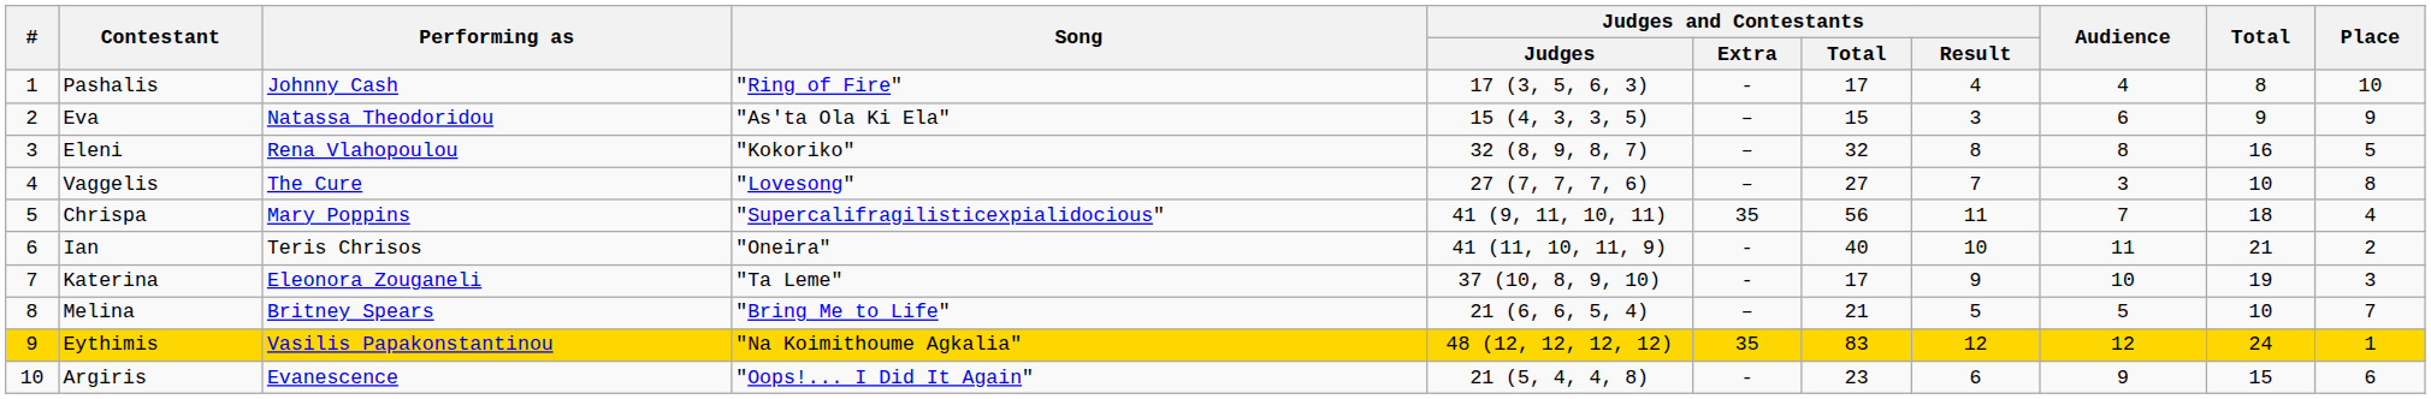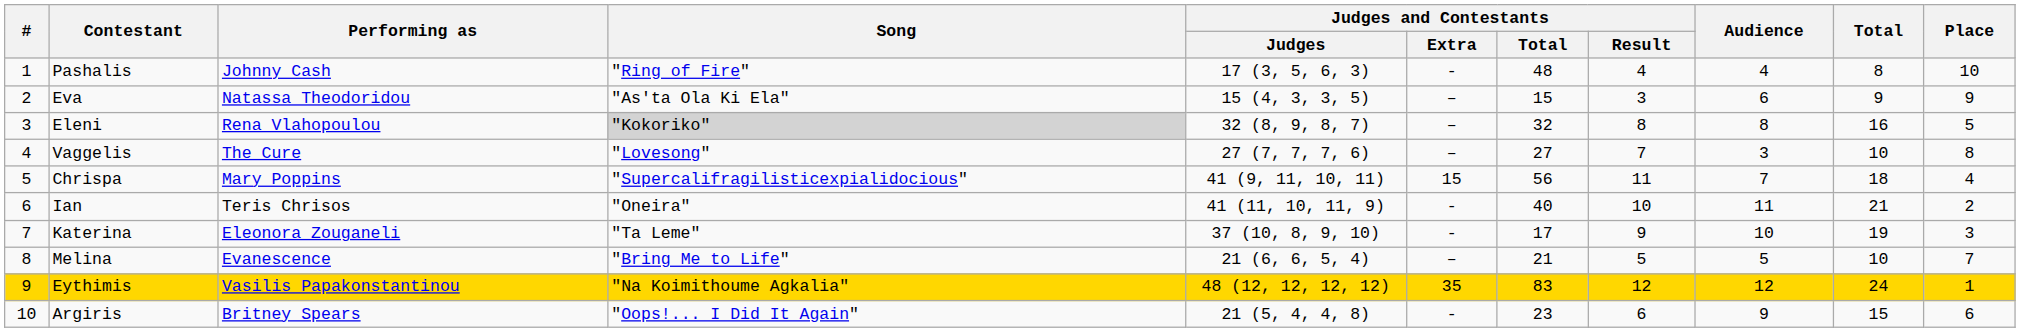 <table class="sortable wikitable" style="text-align:center;" width="100%">
 <tr>
 <th rowspan="2">#</th>
 <th rowspan="2">Contestant</th>
 <th rowspan="2">Performing as</th>
 <th rowspan="2">Song</th>
 <th colspan="4">Judges and Contestants</th>
 <th rowspan="2">Audience</th>
 <th rowspan="2">Total</th>
 <th rowspan="2">Place</th>
 </tr>
 <tr>
 <th width="11%">Judges</th>
 <th>Extra</th>
 <th>Total</th>
 <th>Result</th>
 </tr>
 <tr>
 <td>1</td>
 <td align="left">Pashalis</td>
 <td align="left"><a href='#'>Johnny Cash</a></td>
 <td align="left">"<a href='#'>Ring of Fire</a>"</td>
 <td>17 (3, 5, 6, 3)</td>
 <td>-</td>
-<td>17</td>
+<td>48</td>
 <td>4</td>
 <td>4</td>
 <td>8</td>
 <td>10</td>
 </tr>
 <tr>
 <td>2</td>
 <td align="left">Eva</td>
 <td align="left"><a href='#'>Natassa Theodoridou</a></td>
 <td align="left">"As'ta Ola Ki Ela"</td>
 <td>15 (4, 3, 3, 5)</td>
 <td>–</td>
 <td>15</td>
 <td>3</td>
 <td>6</td>
 <td>9</td>
 <td>9</td>
 </tr>
 <tr>
 <td>3</td>
 <td align="left">Eleni</td>
 <td align="left"><a href='#'>Rena Vlahopoulou</a></td>
-<td align="left">"Kokoriko"</td>
+<td align="left" style="background: lightgrey;">"Kokoriko"</td>
 <td>32 (8, 9, 8, 7)</td>
 <td>–</td>
 <td>32</td>
 <td>8</td>
 <td>8</td>
 <td>16</td>
 <td>5</td>
 </tr>
 <tr>
 <td>4</td>
 <td align="left">Vaggelis</td>
 <td align="left"><a href='#'>The Cure</a></td>
 <td align="left">"<a href='#'>Lovesong</a>"</td>
 <td>27 (7, 7, 7, 6)</td>
 <td>–</td>
 <td>27</td>
 <td>7</td>
 <td>3</td>
 <td>10</td>
 <td>8</td>
 </tr>
 <tr>
 <td>5</td>
 <td align="left">Chrispa</td>
 <td align="left"><a href='#'>Mary Poppins</a></td>
 <td align="left">"<a href='#'>Supercalifragilisticexpialidocious</a>"</td>
 <td>41 (9, 11, 10, 11)</td>
-<td>35</td>
+<td>15</td>
 <td>56</td>
 <td>11</td>
 <td>7</td>
 <td>18</td>
 <td>4</td>
 </tr>
 <tr>
 <td>6</td>
 <td align="left">Ian</td>
 <td align="left">Teris Chrisos</td>
 <td align="left">"Oneira"</td>
 <td>41 (11, 10, 11, 9)</td>
 <td>-</td>
 <td>40</td>
 <td>10</td>
 <td>11</td>
 <td>21</td>
 <td>2</td>
 </tr>
 <tr>
 <td>7</td>
 <td align="left">Katerina</td>
 <td align="left"><a href='#'>Eleonora Zouganeli</a></td>
 <td align="left">"Ta Leme"</td>
 <td>37 (10, 8, 9, 10)</td>
 <td>-</td>
 <td>17</td>
 <td>9</td>
 <td>10</td>
 <td>19</td>
 <td>3</td>
 </tr>
 <tr>
 <td>8</td>
 <td align="left">Melina</td>
-<td align="left"><a href='#'>Britney Spears</a></td>
+<td align="left"><a href='#'>Evanescence</a></td>
 <td align="left">"<a href='#'>Bring Me to Life</a>"</td>
 <td>21 (6, 6, 5, 4)</td>
 <td>–</td>
 <td>21</td>
 <td>5</td>
 <td>5</td>
 <td>10</td>
 <td>7</td>
 </tr>
 <tr bgcolor="gold">
 <td>9</td>
 <td align="left">Eythimis</td>
 <td align="left"><a href='#'>Vasilis Papakonstantinou</a></td>
 <td align="left">"Na Koimithoume Agkalia"</td>
 <td>48 (12, 12, 12, 12)</td>
 <td>35</td>
 <td>83</td>
 <td>12</td>
 <td>12</td>
 <td>24</td>
 <td>1</td>
 </tr>
 <tr>
 <td>10</td>
 <td align="left">Argiris</td>
-<td align="left"><a href='#'>Evanescence</a></td>
+<td align="left"><a href='#'>Britney Spears</a></td>
 <td align="left">"<a href='#'>Oops!... I Did It Again</a>"</td>
 <td>21 (5, 4, 4, 8)</td>
 <td>-</td>
 <td>23</td>
 <td>6</td>
 <td>9</td>
 <td>15</td>
 <td>6</td>
 </tr>
 </table>
